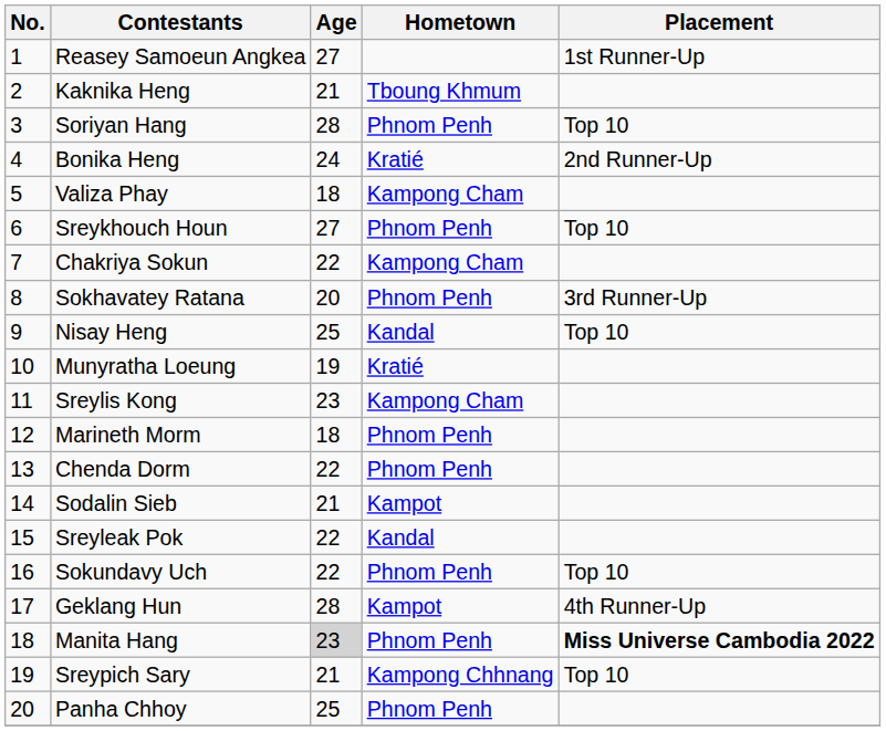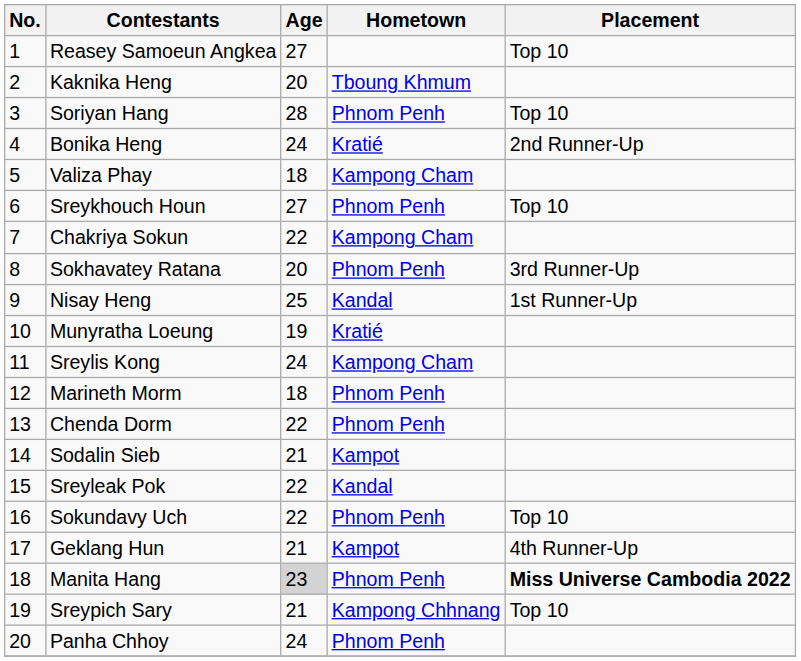 <table class="wikitable sortable" style="font-size: 95%;">
 <tr>
 <th>No.</th>
 <th>Contestants</th>
 <th>Age</th>
 <th>Hometown</th>
 <th>Placement</th>
 </tr>
 <tr>
 <td>1</td>
 <td>Reasey Samoeun Angkea</td>
 <td>27</td>
 <td></td>
-<td>1st Runner-Up</td>
+<td>Top 10</td>
 </tr>
 <tr>
 <td>2</td>
 <td>Kaknika Heng</td>
-<td>21</td>
+<td>20</td>
 <td><a href='#'>Tboung Khmum</a></td>
 <td></td>
 </tr>
 <tr>
 <td>3</td>
 <td>Soriyan Hang</td>
 <td>28</td>
 <td> <a href='#'>Phnom Penh</a></td>
 <td>Top 10</td>
 </tr>
 <tr>
 <td>4</td>
 <td>Bonika Heng</td>
 <td>24</td>
 <td><a href='#'>Kratié</a></td>
 <td>2nd Runner-Up</td>
 </tr>
 <tr>
 <td>5</td>
 <td>Valiza Phay</td>
 <td>18</td>
 <td><a href='#'>Kampong Cham</a></td>
 <td></td>
 </tr>
 <tr>
 <td>6</td>
 <td>Sreykhouch Houn</td>
 <td>27</td>
 <td> <a href='#'>Phnom Penh</a></td>
 <td>Top 10</td>
 </tr>
 <tr>
 <td>7</td>
 <td>Chakriya Sokun</td>
 <td>22</td>
 <td><a href='#'>Kampong Cham</a></td>
 <td></td>
 </tr>
 <tr>
 <td>8</td>
 <td>Sokhavatey Ratana</td>
 <td>20</td>
 <td> <a href='#'>Phnom Penh</a></td>
 <td>3rd Runner-Up</td>
 </tr>
 <tr>
 <td>9</td>
 <td>Nisay Heng</td>
 <td>25</td>
 <td><a href='#'>Kandal</a></td>
-<td>Top 10</td>
+<td>1st Runner-Up</td>
 </tr>
 <tr>
 <td>10</td>
 <td>Munyratha Loeung</td>
 <td>19</td>
 <td><a href='#'>Kratié</a></td>
 <td></td>
 </tr>
 <tr>
 <td>11</td>
 <td>Sreylis Kong</td>
-<td>23</td>
+<td>24</td>
 <td><a href='#'>Kampong Cham</a></td>
 <td></td>
 </tr>
 <tr>
 <td>12</td>
 <td>Marineth Morm</td>
 <td>18</td>
 <td> <a href='#'>Phnom Penh</a></td>
 <td></td>
 </tr>
 <tr>
 <td>13</td>
 <td>Chenda Dorm</td>
 <td>22</td>
 <td> <a href='#'>Phnom Penh</a></td>
 <td></td>
 </tr>
 <tr>
 <td>14</td>
 <td>Sodalin Sieb</td>
 <td>21</td>
 <td><a href='#'>Kampot</a></td>
 <td></td>
 </tr>
 <tr>
 <td>15</td>
 <td>Sreyleak Pok</td>
 <td>22</td>
 <td><a href='#'>Kandal</a></td>
 <td></td>
 </tr>
 <tr>
 <td>16</td>
 <td>Sokundavy Uch</td>
 <td>22</td>
 <td> <a href='#'>Phnom Penh</a></td>
 <td>Top 10</td>
 </tr>
 <tr>
 <td>17</td>
 <td>Geklang Hun</td>
-<td>28</td>
+<td>21</td>
 <td><a href='#'>Kampot</a></td>
 <td>4th Runner-Up</td>
 </tr>
 <tr>
 <td>18</td>
 <td>Manita Hang</td>
 <td style="background: lightgrey;">23</td>
 <td> <a href='#'>Phnom Penh</a></td>
 <td><strong>Miss Universe Cambodia 2022</strong></td>
 </tr>
 <tr>
 <td>19</td>
 <td>Sreypich Sary</td>
 <td>21</td>
 <td><a href='#'>Kampong Chhnang</a></td>
 <td>Top 10</td>
 </tr>
 <tr>
 <td>20</td>
 <td>Panha Chhoy</td>
-<td>25</td>
+<td>24</td>
 <td> <a href='#'>Phnom Penh</a></td>
 <td></td>
 </tr>
 <tr>
 </tr>
 </table>
